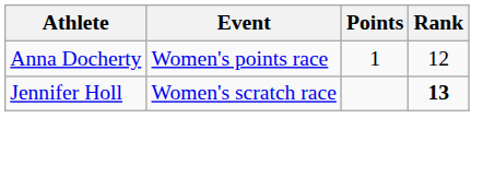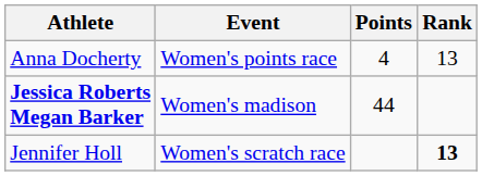 <table class=wikitable style=font-size:90%;text-align:center>
 <tr>
 <th>Athlete</th>
 <th>Event</th>
 <th>Points</th>
 <th>Rank</th>
 </tr>
 <tr>
 <td align=left><a href='#'>Anna Docherty</a></td>
 <td align=left><a href='#'>Women's points race</a></td>
-<td>1</td>
-<td>12</td>
+<td>4</td>
+<td>13</td>
+</tr>
+<tr>
+<td align=left><strong><a href='#'>Jessica Roberts</a><br><a href='#'>Megan Barker</a></strong></td>
+<td align=left><a href='#'>Women's madison</a></td>
+<td>44</td>
+<td></td>
 </tr>
 <tr>
 <td align=left><a href='#'>Jennifer Holl</a></td>
 <td align=left><a href='#'>Women's scratch race</a></td>
 <td></td>
 <td><strong>13</strong></td>
 </tr>
 </table>
